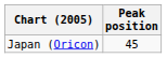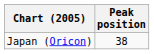 <table class="wikitable">
 <tr>
 <th>Chart (2005)</th>
 <th>Peak<br>position</th>
 </tr>
 <tr>
 <td>Japan (<a href='#'>Oricon</a>)</td>
-<td align="center">45</td>
+<td align="center">38</td>
 </tr>
 </table>
